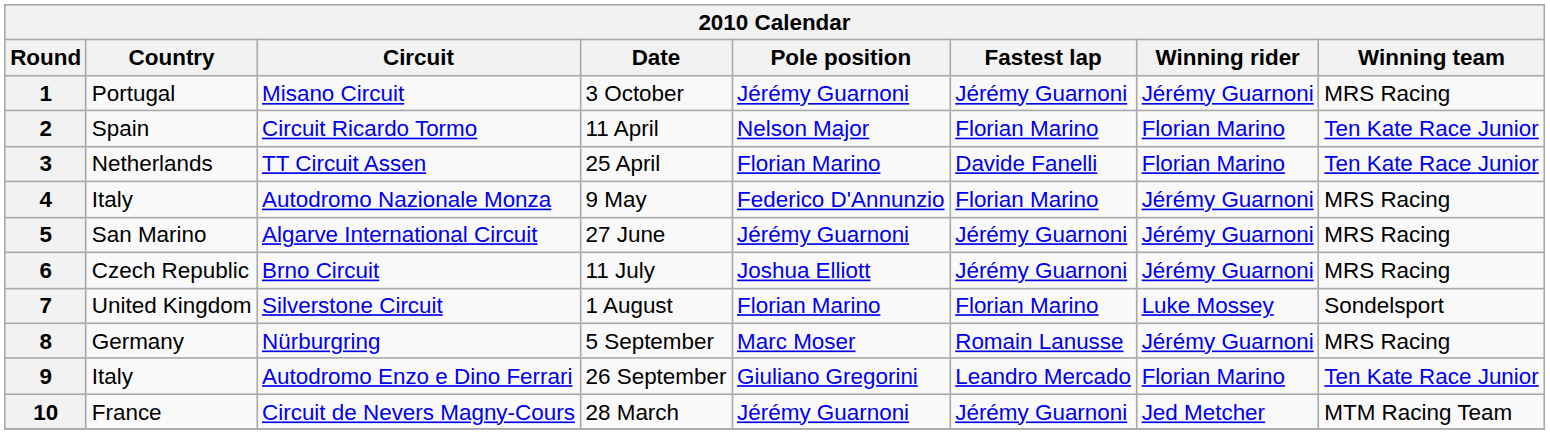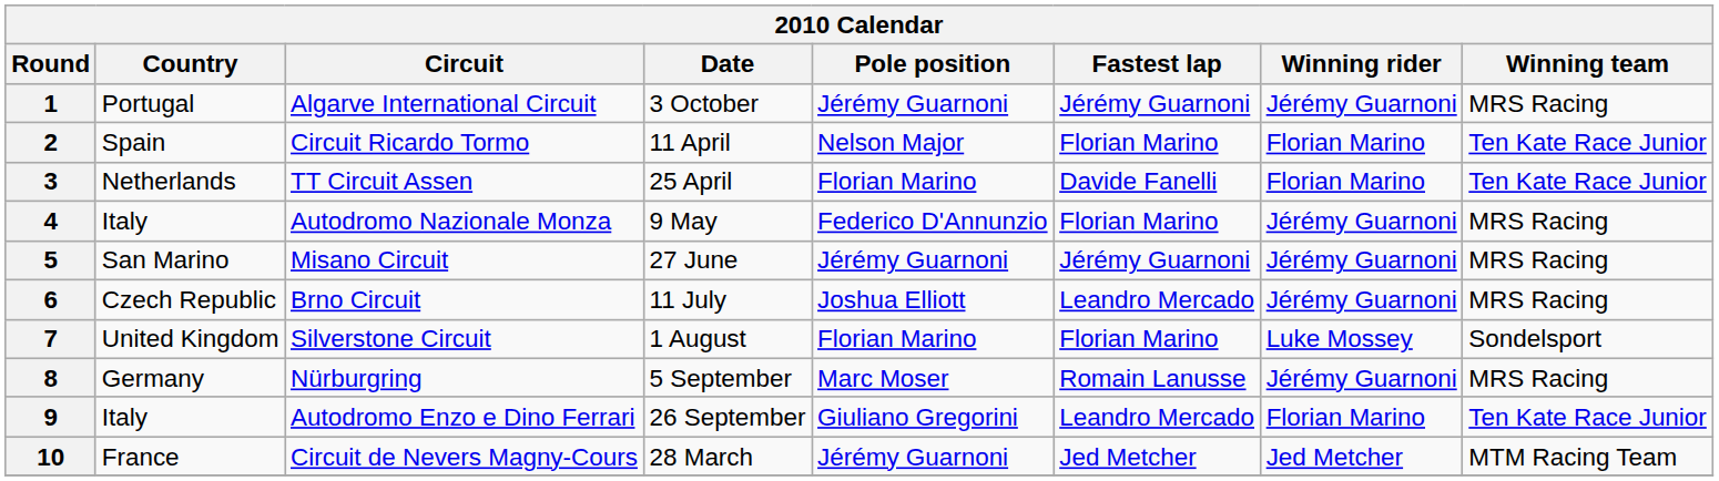 <table class="wikitable" style="font-size: 85%">
 <tr>
 <th colspan=10>2010 Calendar</th>
 </tr>
 <tr>
 <th>Round</th>
 <th>Country</th>
 <th>Circuit</th>
 <th>Date</th>
 <th>Pole position</th>
 <th>Fastest lap</th>
 <th>Winning rider</th>
 <th>Winning team</th>
 </tr>
 <tr>
 <th>1</th>
 <td> Portugal</td>
-<td><a href='#'>Misano Circuit</a></td>
+<td><a href='#'>Algarve International Circuit</a></td>
 <td>3 October</td>
 <td> <a href='#'>Jérémy Guarnoni</a></td>
 <td> <a href='#'>Jérémy Guarnoni</a></td>
 <td> <a href='#'>Jérémy Guarnoni</a></td>
 <td>MRS Racing</td>
 </tr>
 <tr>
 <th>2</th>
 <td> Spain</td>
 <td><a href='#'>Circuit Ricardo Tormo</a></td>
 <td>11 April</td>
 <td> <a href='#'>Nelson Major</a></td>
 <td> <a href='#'>Florian Marino</a></td>
 <td> <a href='#'>Florian Marino</a></td>
 <td><a href='#'>Ten Kate Race Junior</a></td>
 </tr>
 <tr>
 <th>3</th>
 <td> Netherlands</td>
 <td><a href='#'>TT Circuit Assen</a></td>
 <td>25 April</td>
 <td> <a href='#'>Florian Marino</a></td>
 <td> <a href='#'>Davide Fanelli</a></td>
 <td> <a href='#'>Florian Marino</a></td>
 <td><a href='#'>Ten Kate Race Junior</a></td>
 </tr>
 <tr>
 <th>4</th>
 <td> Italy</td>
 <td><a href='#'>Autodromo Nazionale Monza</a></td>
 <td>9 May</td>
 <td> <a href='#'>Federico D'Annunzio</a></td>
 <td> <a href='#'>Florian Marino</a></td>
 <td> <a href='#'>Jérémy Guarnoni</a></td>
 <td>MRS Racing</td>
 </tr>
 <tr>
 <th>5</th>
 <td> San Marino</td>
-<td><a href='#'>Algarve International Circuit</a></td>
+<td><a href='#'>Misano Circuit</a></td>
 <td>27 June</td>
 <td> <a href='#'>Jérémy Guarnoni</a></td>
 <td> <a href='#'>Jérémy Guarnoni</a></td>
 <td> <a href='#'>Jérémy Guarnoni</a></td>
 <td>MRS Racing</td>
 </tr>
 <tr>
 <th>6</th>
 <td> Czech Republic</td>
 <td><a href='#'>Brno Circuit</a></td>
 <td>11 July</td>
 <td> <a href='#'>Joshua Elliott</a></td>
-<td> <a href='#'>Jérémy Guarnoni</a></td>
+<td> <a href='#'>Leandro Mercado</a></td>
 <td> <a href='#'>Jérémy Guarnoni</a></td>
 <td>MRS Racing</td>
 </tr>
 <tr>
 <th>7</th>
 <td> United Kingdom</td>
 <td><a href='#'>Silverstone Circuit</a></td>
 <td>1 August</td>
 <td> <a href='#'>Florian Marino</a></td>
 <td> <a href='#'>Florian Marino</a></td>
 <td> <a href='#'>Luke Mossey</a></td>
 <td>Sondelsport</td>
 </tr>
 <tr>
 <th>8</th>
 <td> Germany</td>
 <td><a href='#'>Nürburgring</a></td>
 <td>5 September</td>
 <td> <a href='#'>Marc Moser</a></td>
 <td> <a href='#'>Romain Lanusse</a></td>
 <td> <a href='#'>Jérémy Guarnoni</a></td>
 <td>MRS Racing</td>
 </tr>
 <tr>
 <th>9</th>
 <td> Italy</td>
 <td><a href='#'>Autodromo Enzo e Dino Ferrari</a></td>
 <td>26 September</td>
 <td> <a href='#'>Giuliano Gregorini</a></td>
 <td> <a href='#'>Leandro Mercado</a></td>
 <td> <a href='#'>Florian Marino</a></td>
 <td><a href='#'>Ten Kate Race Junior</a></td>
 </tr>
 <tr>
 <th>10</th>
 <td> France</td>
 <td><a href='#'>Circuit de Nevers Magny-Cours</a></td>
 <td>28 March</td>
 <td> <a href='#'>Jérémy Guarnoni</a></td>
-<td> <a href='#'>Jérémy Guarnoni</a></td>
+<td> <a href='#'>Jed Metcher</a></td>
 <td> <a href='#'>Jed Metcher</a></td>
 <td>MTM Racing Team</td>
 </tr>
 <tr>
 </tr>
 </table>
